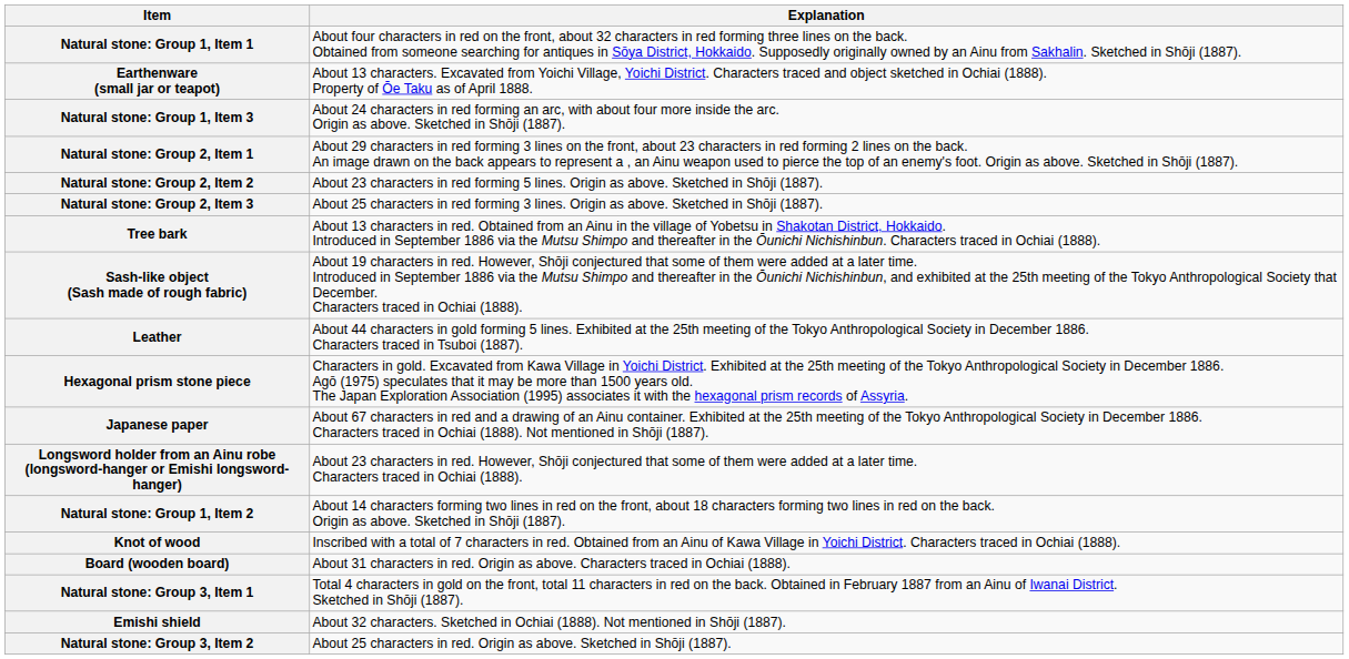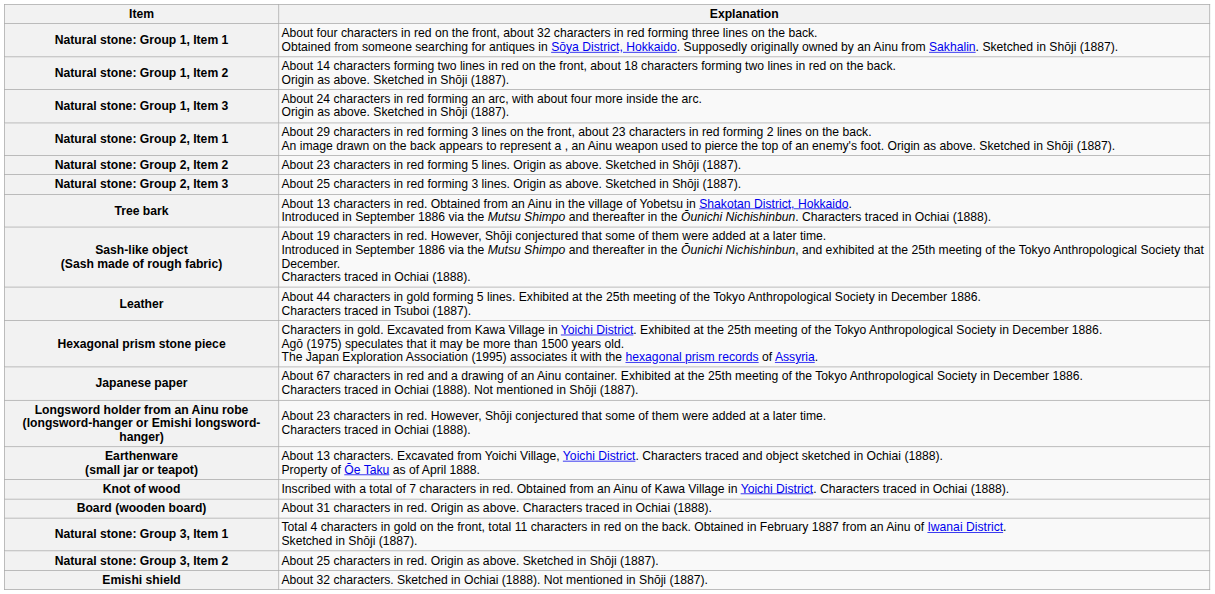 <table class="wikitable" style="width:80%">
 <tr>
 <th>Item</th>
 <th>Explanation</th>
 </tr>
 <tr>
 <th>Natural stone: Group 1, Item 1</th>
 <td>About four characters in red on the front, about 32 characters in red forming three lines on the back.<br>Obtained from someone searching for antiques in <a href='#'>Sōya District, Hokkaido</a>. Supposedly originally owned by an Ainu from <a href='#'>Sakhalin</a>. Sketched in Shōji (1887).</td>
 </tr>
 <tr>
-<th>Earthenware<br>(small jar or teapot)</th>
-<td>About 13 characters. Excavated from Yoichi Village, <a href='#'>Yoichi District</a>. Characters traced and object sketched in Ochiai (1888).<br> Property of <a href='#'>Ōe Taku</a> as of April 1888.</td>
+<th>Natural stone: Group 1, Item 2</th>
+<td>About 14 characters forming two lines in red on the front, about 18 characters forming two lines in red on the back.<br>Origin as above. Sketched in Shōji (1887).</td>
 </tr>
 <tr>
 <th>Natural stone: Group 1, Item 3</th>
 <td>About 24 characters in red forming an arc, with about four more inside the arc.<br>Origin as above. Sketched in Shōji (1887).</td>
 </tr>
 <tr>
 <th>Natural stone: Group 2, Item 1</th>
 <td>About 29 characters in red forming 3 lines on the front, about 23 characters in red forming 2 lines on the back.<br>An image drawn on the back appears to represent a , an Ainu weapon used to pierce the top of an enemy's foot. Origin as above. Sketched in Shōji (1887).</td>
 </tr>
 <tr>
 <th>Natural stone: Group 2, Item 2</th>
 <td>About 23 characters in red forming 5 lines. Origin as above. Sketched in Shōji (1887).</td>
 </tr>
 <tr>
 <th>Natural stone: Group 2, Item 3</th>
 <td>About 25 characters in red forming 3 lines. Origin as above. Sketched in Shōji (1887).</td>
 </tr>
 <tr>
 <th>Tree bark</th>
 <td>About 13 characters in red. Obtained from an Ainu in the village of Yobetsu in <a href='#'>Shakotan District, Hokkaido</a>.<br>Introduced in September 1886 via the <em>Mutsu Shimpo</em> and thereafter in the <em>Ōunichi Nichishinbun</em>. Characters traced in Ochiai (1888).</td>
 </tr>
 <tr>
 <th>Sash-like object<br>(Sash made of rough fabric)</th>
 <td>About 19 characters in red. However, Shōji conjectured that some of them were added at a later time.<br>Introduced in September 1886 via the <em>Mutsu Shimpo</em> and thereafter in the <em>Ōunichi Nichishinbun</em>, and exhibited at the 25th meeting of the Tokyo Anthropological Society that December.<br> Characters traced in Ochiai (1888).</td>
 </tr>
 <tr>
 <th>Leather</th>
 <td>About 44 characters in gold forming 5 lines. Exhibited at the 25th meeting of the Tokyo Anthropological Society in December 1886.<br> Characters traced in Tsuboi (1887).</td>
 </tr>
 <tr>
 <th>Hexagonal prism stone piece</th>
 <td>Characters in gold. Excavated from Kawa Village in <a href='#'>Yoichi District</a>.  Exhibited at the 25th meeting of the Tokyo Anthropological Society in December 1886.<br>Agō (1975) speculates that it may be more than 1500 years old.<br>The Japan Exploration Association (1995) associates it with the <a href='#'>hexagonal prism records</a> of <a href='#'>Assyria</a>.</td>
 </tr>
 <tr>
 <th>Japanese paper</th>
 <td>About 67 characters in red and a drawing of an Ainu container. Exhibited at the 25th meeting of the Tokyo Anthropological Society in December 1886.<br>Characters traced in Ochiai (1888). Not mentioned in Shōji (1887).</td>
 </tr>
 <tr>
 <th>Longsword holder from an Ainu robe<br>(longsword-hanger or Emishi longsword-hanger)</th>
 <td>About 23 characters in red. However, Shōji conjectured that some of them were added at a later time.<br> Characters traced in Ochiai (1888).</td>
 </tr>
 <tr>
-<th>Natural stone: Group 1, Item 2</th>
-<td>About 14 characters forming two lines in red on the front, about 18 characters forming two lines in red on the back.<br>Origin as above. Sketched in Shōji (1887).</td>
+<th>Earthenware<br>(small jar or teapot)</th>
+<td>About 13 characters. Excavated from Yoichi Village, <a href='#'>Yoichi District</a>. Characters traced and object sketched in Ochiai (1888).<br> Property of <a href='#'>Ōe Taku</a> as of April 1888.</td>
 </tr>
 <tr>
 <th>Knot of wood</th>
 <td>Inscribed with a total of 7 characters in red. Obtained from an Ainu of Kawa Village in <a href='#'>Yoichi District</a>. Characters traced in Ochiai (1888).</td>
 </tr>
 <tr>
 <th>Board (wooden board)</th>
 <td>About 31 characters in red. Origin as above. Characters traced in Ochiai (1888).</td>
 </tr>
 <tr>
 <th>Natural stone: Group 3, Item 1</th>
 <td>Total 4 characters in gold on the front, total 11 characters in red on the back. Obtained in February 1887 from an Ainu of <a href='#'>Iwanai District</a>.<br> Sketched in Shōji (1887).</td>
 </tr>
 <tr>
+<th>Natural stone: Group 3, Item 2</th>
+<td>About 25 characters in red. Origin as above. Sketched in Shōji (1887).</td>
+</tr>
+<tr>
 <th>Emishi shield</th>
 <td>About 32 characters. Sketched in Ochiai (1888). Not mentioned in Shōji (1887).</td>
 </tr>
-<tr>
-<th>Natural stone: Group 3, Item 2</th>
-<td>About 25 characters in red. Origin as above. Sketched in Shōji (1887).</td>
-</tr>
 </table>
